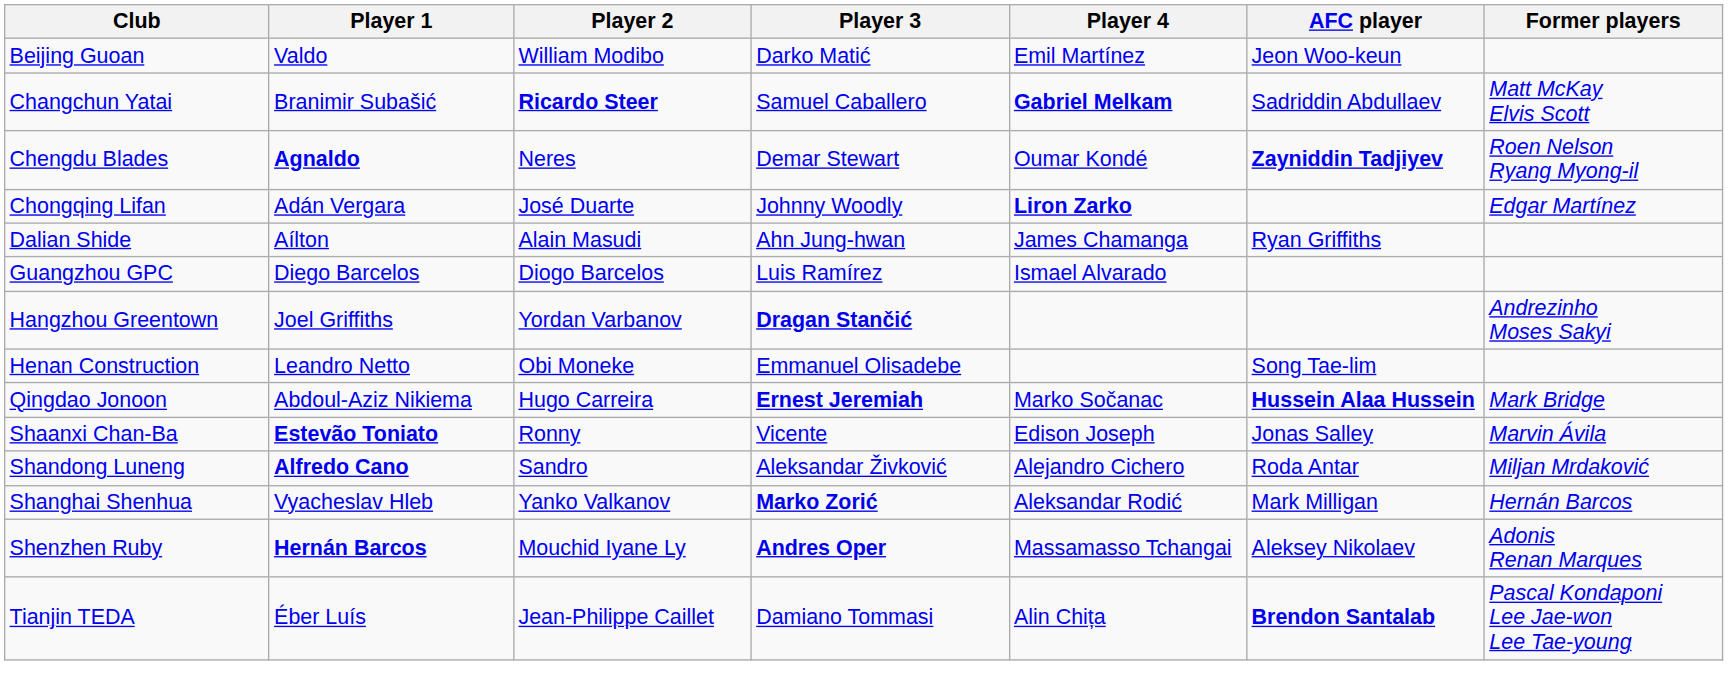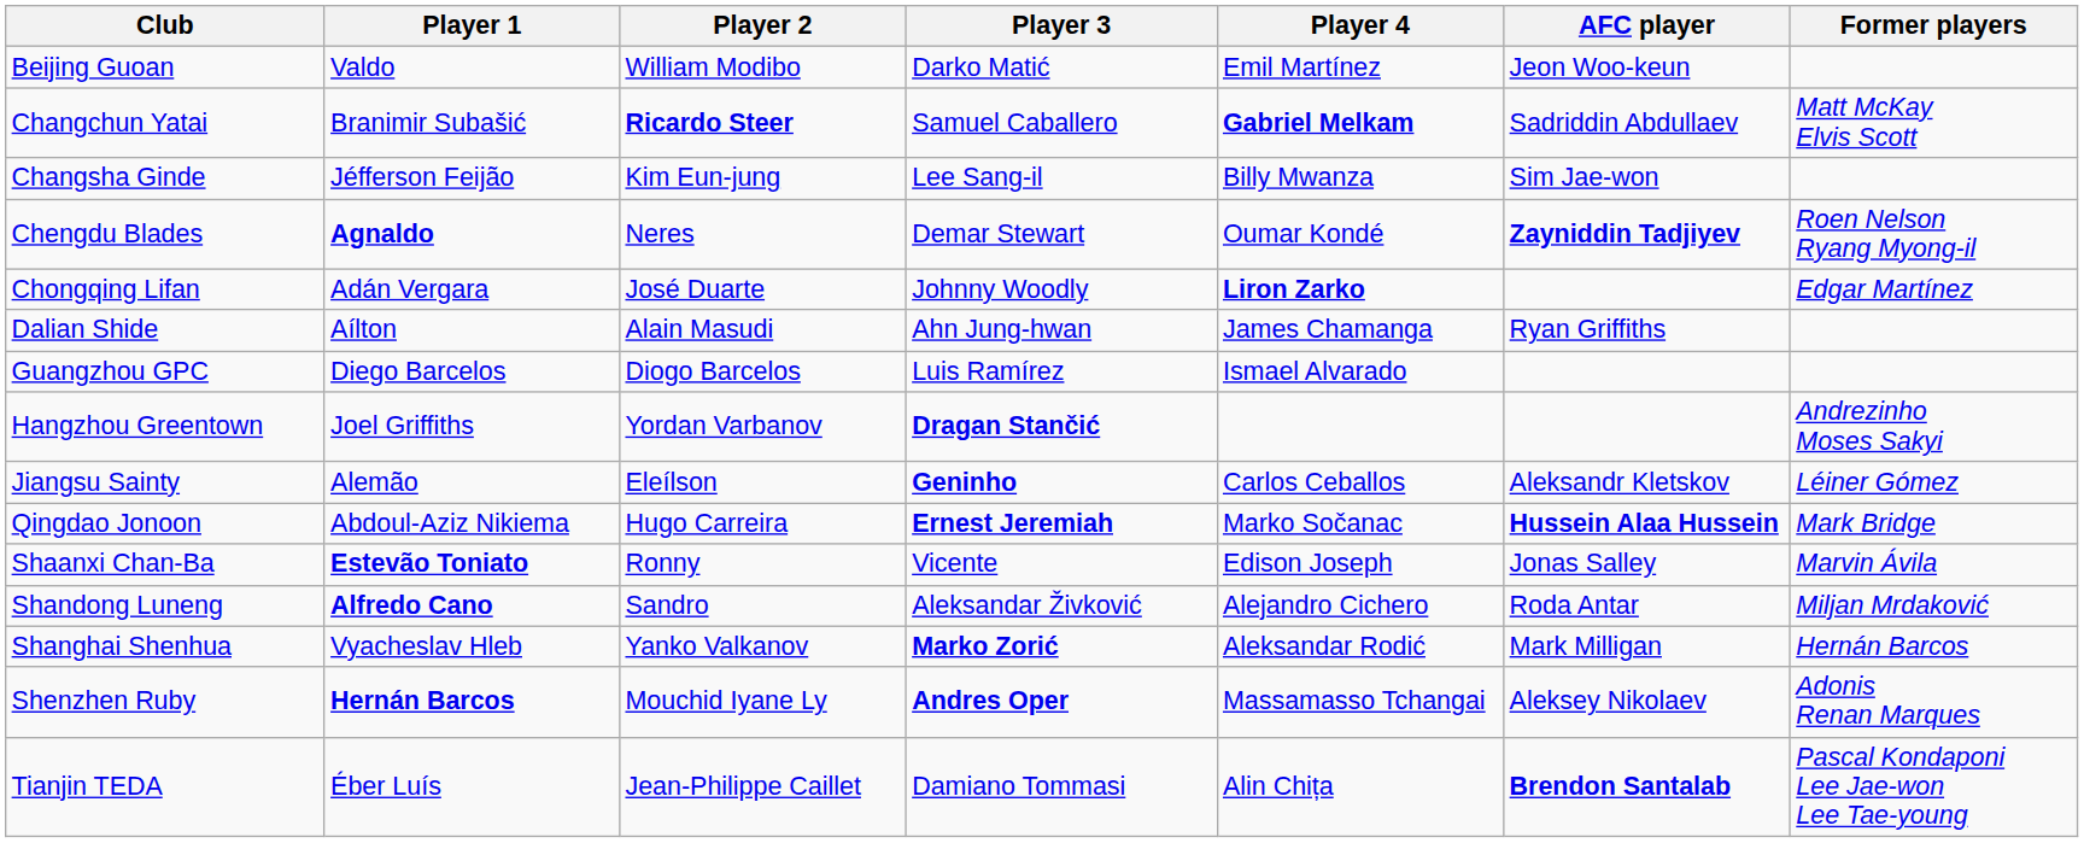 <table class="wikitable">
 <tr>
 <th style="width:190px;">Club</th>
 <th style="width:175px;">Player 1</th>
 <th style="width:170px;">Player 2</th>
 <th style="width:185px;">Player 3</th>
 <th style="width:170px;">Player 4</th>
 <th style="width:170px;"><a href='#'>AFC</a> player</th>
 <th style="width:170px;">Former players</th>
 </tr>
 <tr>
 <td><a href='#'>Beijing Guoan</a></td>
 <td> <a href='#'>Valdo</a></td>
 <td> <a href='#'>William Modibo</a></td>
 <td> <a href='#'>Darko Matić</a></td>
 <td> <a href='#'>Emil Martínez</a></td>
 <td> <a href='#'>Jeon Woo-keun</a></td>
 <td></td>
 </tr>
 <tr>
 <td><a href='#'>Changchun Yatai</a></td>
 <td> <a href='#'>Branimir Subašić</a></td>
 <td> <strong><a href='#'>Ricardo Steer</a></strong></td>
 <td> <a href='#'>Samuel Caballero</a></td>
 <td> <strong><a href='#'>Gabriel Melkam</a></strong></td>
 <td> <a href='#'>Sadriddin Abdullaev</a></td>
 <td> <em><a href='#'>Matt McKay</a></em><br> <em><a href='#'>Elvis Scott</a></em></td>
+</tr>
+<tr>
+<td><a href='#'>Changsha Ginde</a></td>
+<td> <a href='#'>Jéfferson Feijão</a></td>
+<td> <a href='#'>Kim Eun-jung</a></td>
+<td> <a href='#'>Lee Sang-il</a></td>
+<td> <a href='#'>Billy Mwanza</a></td>
+<td> <a href='#'>Sim Jae-won</a></td>
+<td></td>
 </tr>
 <tr>
 <td><a href='#'>Chengdu Blades</a></td>
 <td> <strong><a href='#'>Agnaldo</a></strong></td>
 <td> <a href='#'>Neres</a></td>
 <td> <a href='#'>Demar Stewart</a></td>
 <td> <a href='#'>Oumar Kondé</a></td>
 <td> <strong><a href='#'>Zayniddin Tadjiyev</a></strong></td>
 <td> <em><a href='#'>Roen Nelson</a></em><br> <em><a href='#'>Ryang Myong-il</a></em></td>
 </tr>
 <tr>
 <td><a href='#'>Chongqing Lifan</a></td>
 <td> <a href='#'>Adán Vergara</a></td>
 <td> <a href='#'>José Duarte</a></td>
 <td> <a href='#'>Johnny Woodly</a></td>
 <td> <strong><a href='#'>Liron Zarko</a></strong></td>
 <td></td>
 <td> <em><a href='#'>Edgar Martínez</a></em></td>
 </tr>
 <tr>
 <td><a href='#'>Dalian Shide</a></td>
 <td> <a href='#'>Aílton</a></td>
 <td> <a href='#'>Alain Masudi</a></td>
 <td> <a href='#'>Ahn Jung-hwan</a></td>
 <td> <a href='#'>James Chamanga</a></td>
 <td> <a href='#'>Ryan Griffiths</a></td>
 <td></td>
 </tr>
 <tr>
 <td><a href='#'>Guangzhou GPC</a></td>
 <td> <a href='#'>Diego Barcelos</a></td>
 <td> <a href='#'>Diogo Barcelos</a></td>
 <td> <a href='#'>Luis Ramírez</a></td>
 <td> <a href='#'>Ismael Alvarado</a></td>
 <td></td>
 <td></td>
 </tr>
 <tr>
 <td><a href='#'>Hangzhou Greentown</a></td>
 <td> <a href='#'>Joel Griffiths</a></td>
 <td> <a href='#'>Yordan Varbanov</a></td>
 <td> <strong><a href='#'>Dragan Stančić</a></strong></td>
 <td></td>
 <td></td>
 <td> <em><a href='#'>Andrezinho</a></em><br> <em><a href='#'>Moses Sakyi</a></em></td>
 </tr>
 <tr>
-<td><a href='#'>Henan Construction</a></td>
-<td> <a href='#'>Leandro Netto</a></td>
-<td> <a href='#'>Obi Moneke</a></td>
-<td> <a href='#'>Emmanuel Olisadebe</a></td>
-<td></td>
-<td> <a href='#'>Song Tae-lim</a></td>
-<td></td>
+<td><a href='#'>Jiangsu Sainty</a></td>
+<td> <a href='#'>Alemão</a></td>
+<td> <a href='#'>Eleílson</a></td>
+<td> <strong><a href='#'>Geninho</a></strong></td>
+<td> <a href='#'>Carlos Ceballos</a></td>
+<td> <a href='#'>Aleksandr Kletskov</a></td>
+<td> <em><a href='#'>Léiner Gómez</a></em></td>
 </tr>
 <tr>
 <td><a href='#'>Qingdao Jonoon</a></td>
 <td> <a href='#'>Abdoul-Aziz Nikiema</a></td>
 <td> <a href='#'>Hugo Carreira</a></td>
 <td> <strong><a href='#'>Ernest Jeremiah</a></strong></td>
 <td> <a href='#'>Marko Sočanac</a></td>
 <td> <strong><a href='#'>Hussein Alaa Hussein</a></strong></td>
 <td> <em><a href='#'>Mark Bridge</a></em></td>
 </tr>
 <tr>
 <td><a href='#'>Shaanxi Chan-Ba</a></td>
 <td> <strong><a href='#'>Estevão Toniato</a></strong></td>
 <td> <a href='#'>Ronny</a></td>
 <td> <a href='#'>Vicente</a></td>
 <td> <a href='#'>Edison Joseph</a></td>
 <td> <a href='#'>Jonas Salley</a></td>
 <td> <em><a href='#'>Marvin Ávila</a></em></td>
 </tr>
 <tr>
 <td><a href='#'>Shandong Luneng</a></td>
 <td> <strong><a href='#'>Alfredo Cano</a></strong></td>
 <td> <a href='#'>Sandro</a></td>
 <td> <a href='#'>Aleksandar Živković</a></td>
 <td> <a href='#'>Alejandro Cichero</a></td>
 <td> <a href='#'>Roda Antar</a></td>
 <td> <em><a href='#'>Miljan Mrdaković</a></em></td>
 </tr>
 <tr>
 <td><a href='#'>Shanghai Shenhua</a></td>
 <td> <a href='#'>Vyacheslav Hleb</a></td>
 <td> <a href='#'>Yanko Valkanov</a></td>
 <td> <strong><a href='#'>Marko Zorić</a></strong></td>
 <td> <a href='#'>Aleksandar Rodić</a></td>
 <td> <a href='#'>Mark Milligan</a></td>
 <td> <em><a href='#'>Hernán Barcos</a></em></td>
 </tr>
 <tr>
 <td><a href='#'>Shenzhen Ruby</a></td>
 <td> <strong><a href='#'>Hernán Barcos</a></strong></td>
 <td> <a href='#'>Mouchid Iyane Ly</a></td>
 <td> <strong><a href='#'>Andres Oper</a></strong></td>
 <td> <a href='#'>Massamasso Tchangai</a></td>
 <td> <a href='#'>Aleksey Nikolaev</a></td>
 <td> <em><a href='#'>Adonis</a></em><br> <em><a href='#'>Renan Marques</a></em></td>
 </tr>
 <tr>
 <td><a href='#'>Tianjin TEDA</a></td>
 <td> <a href='#'>Éber Luís</a></td>
 <td> <a href='#'>Jean-Philippe Caillet</a></td>
 <td> <a href='#'>Damiano Tommasi</a></td>
 <td> <a href='#'>Alin Chița</a></td>
 <td> <strong><a href='#'>Brendon Santalab</a></strong></td>
 <td> <em><a href='#'>Pascal Kondaponi</a></em><br> <em><a href='#'>Lee Jae-won</a></em><br> <em><a href='#'>Lee Tae-young</a></em></td>
 </tr>
 </table>
